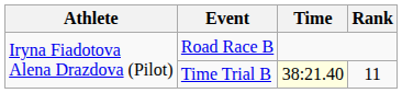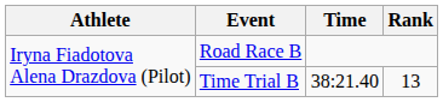 <table class=wikitable>
 <tr>
 <th>Athlete</th>
 <th>Event</th>
 <th>Time</th>
 <th>Rank</th>
 </tr>
 <tr align=center>
 <td align=left rowspan=2><a href='#'>Iryna Fiadotova</a><br><a href='#'>Alena Drazdova</a> (Pilot)</td>
 <td align=left><a href='#'>Road Race B</a></td>
 <td colspan=2></td>
 </tr>
 <tr align=center>
 <td align=left><a href='#'>Time Trial B</a></td>
-<td style="background: lightyellow;">38:21.40</td>
-<td>11</td>
+<td>38:21.40</td>
+<td>13</td>
 </tr>
 </table>
